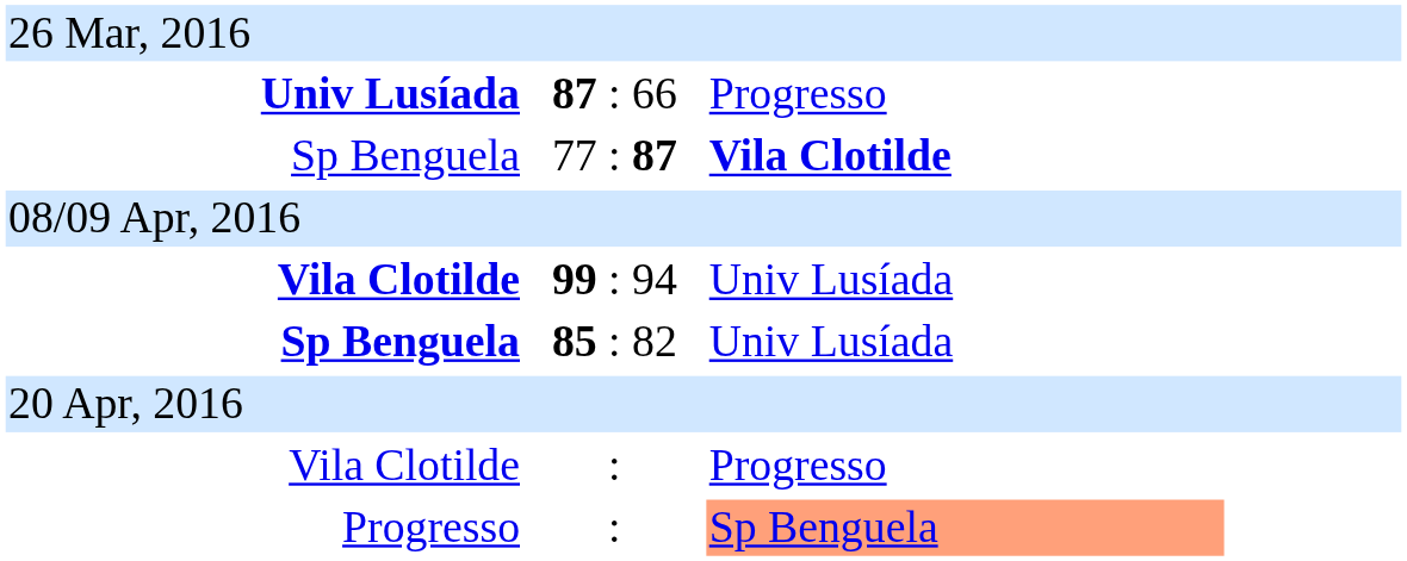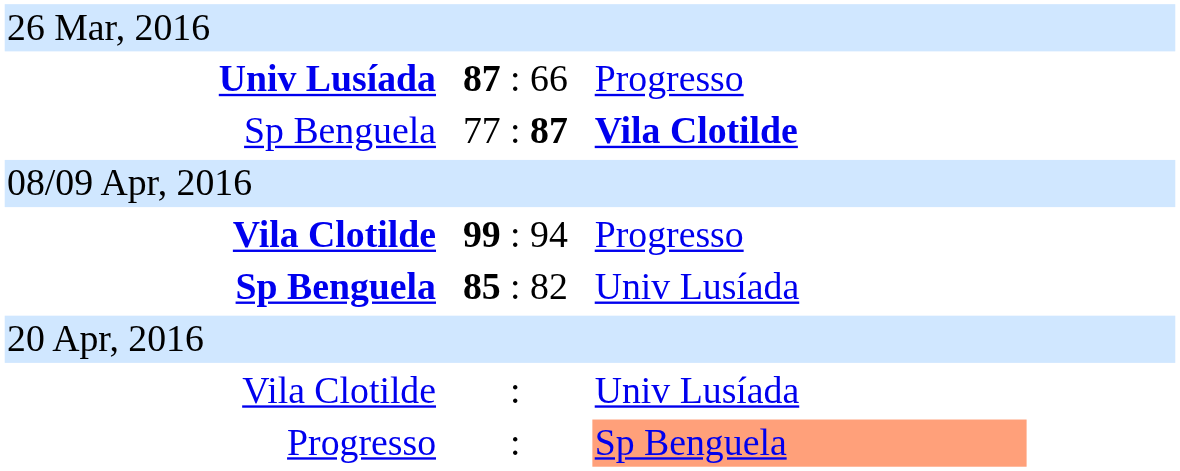 <table style="text-align:center" width=500>
 <tr>
 <th width=30%></th>
 <th width=10%></th>
 <th width=30%></th>
 <th width=10%></th>
 </tr>
 <tr align="left" bgcolor=#D0E7FF>
 <td colspan=4>26 Mar, 2016</td>
 </tr>
 <tr>
 <td align="right"><strong><a href='#'>Univ Lusíada</a></strong></td>
 <td><strong>87</strong> : 66</td>
 <td align=left><a href='#'>Progresso</a></td>
 </tr>
 <tr>
 <td align="right"><a href='#'>Sp Benguela</a></td>
 <td>77 : <strong>87</strong></td>
 <td align=left><strong><a href='#'>Vila Clotilde</a></strong></td>
 </tr>
 <tr align="left" bgcolor=#D0E7FF>
 <td colspan=4>08/09 Apr, 2016</td>
 </tr>
 <tr>
 <td align="right"><strong><a href='#'>Vila Clotilde</a></strong></td>
 <td><strong>99</strong> : 94</td>
-<td align=left><a href='#'>Univ Lusíada</a></td>
+<td align=left><a href='#'>Progresso</a></td>
 </tr>
 <tr>
 <td align="right"><strong><a href='#'>Sp Benguela</a></strong></td>
 <td><strong>85</strong> : 82</td>
 <td align=left><a href='#'>Univ Lusíada</a></td>
 </tr>
 <tr align="left" bgcolor=#D0E7FF>
 <td colspan=4>20 Apr, 2016</td>
 </tr>
 <tr>
 <td align="right"><a href='#'>Vila Clotilde</a></td>
 <td>:</td>
-<td align=left><a href='#'>Progresso</a></td>
+<td align=left><a href='#'>Univ Lusíada</a></td>
 </tr>
 <tr>
 <td align="right"><a href='#'>Progresso</a></td>
 <td>:</td>
 <td align=left style="background: lightsalmon;"><a href='#'>Sp Benguela</a></td>
 </tr>
 </table>
